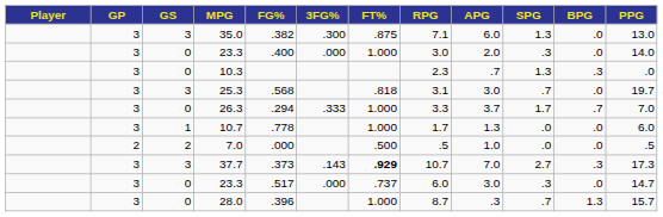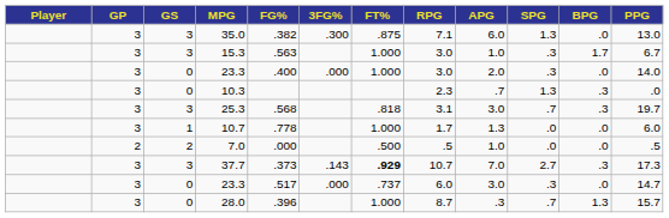 <table class="wikitable sortable" style="text-align:right; font-size: 90%">
 <tr>
 <th style="background:#2C3292;color:#EFE328;" width="10%">Player</th>
 <th style="background:#2C3292;color:#EFE328;" width="6%">GP</th>
 <th style="background:#2C3292;color:#EFE328;" width="6%">GS</th>
 <th style="background:#2C3292;color:#EFE328;" width="6%">MPG</th>
 <th style="background:#2C3292;color:#EFE328;" width="6%">FG%</th>
 <th style="background:#2C3292;color:#EFE328;" width="6%">3FG%</th>
 <th style="background:#2C3292;color:#EFE328;" width="6%">FT%</th>
 <th style="background:#2C3292;color:#EFE328;" width="6%">RPG</th>
 <th style="background:#2C3292;color:#EFE328;" width="6%">APG</th>
 <th style="background:#2C3292;color:#EFE328;" width="6%">SPG</th>
 <th style="background:#2C3292;color:#EFE328;" width="6%">BPG</th>
 <th style="background:#2C3292;color:#EFE328;" width="6%">PPG</th>
 </tr>
 <tr>
 <td style="text-align:left;"></td>
 <td>3</td>
 <td>3</td>
 <td>35.0</td>
 <td>.382</td>
 <td>.300</td>
 <td>.875</td>
 <td>7.1</td>
 <td>6.0</td>
 <td>1.3</td>
 <td>.0</td>
 <td>13.0</td>
+</tr>
+<tr>
+<td style="text-align:left;"></td>
+<td>3</td>
+<td>3</td>
+<td>15.3</td>
+<td>.563</td>
+<td></td>
+<td>1.000</td>
+<td>3.0</td>
+<td>1.0</td>
+<td>.3</td>
+<td>1.7</td>
+<td>6.7</td>
 </tr>
 <tr>
 <td style="text-align:left;"></td>
 <td>3</td>
 <td>0</td>
 <td>23.3</td>
 <td>.400</td>
 <td>.000</td>
 <td>1.000</td>
 <td>3.0</td>
 <td>2.0</td>
 <td>.3</td>
 <td>.0</td>
 <td>14.0</td>
 </tr>
 <tr>
 <td style="text-align:left;"></td>
 <td>3</td>
 <td>0</td>
 <td>10.3</td>
 <td></td>
 <td></td>
 <td></td>
 <td>2.3</td>
 <td>.7</td>
 <td>1.3</td>
 <td>.3</td>
 <td>.0</td>
 </tr>
 <tr>
 <td style="text-align:left;"></td>
 <td>3</td>
 <td>3</td>
 <td>25.3</td>
 <td>.568</td>
 <td></td>
 <td>.818</td>
 <td>3.1</td>
 <td>3.0</td>
 <td>.7</td>
-<td>.0</td>
+<td>.3</td>
 <td>19.7</td>
-</tr>
-<tr>
-<td style="text-align:left;"></td>
-<td>3</td>
-<td>0</td>
-<td>26.3</td>
-<td>.294</td>
-<td>.333</td>
-<td>1.000</td>
-<td>3.3</td>
-<td>3.7</td>
-<td>1.7</td>
-<td>.7</td>
-<td>7.0</td>
 </tr>
 <tr>
 <td style="text-align:left;"></td>
 <td>3</td>
 <td>1</td>
 <td>10.7</td>
 <td>.778</td>
 <td></td>
 <td>1.000</td>
 <td>1.7</td>
 <td>1.3</td>
 <td>.0</td>
 <td>.0</td>
 <td>6.0</td>
 </tr>
 <tr>
 <td style="text-align:left;"></td>
 <td>2</td>
 <td>2</td>
 <td>7.0</td>
 <td>.000</td>
 <td></td>
 <td>.500</td>
 <td>.5</td>
 <td>1.0</td>
 <td>.0</td>
 <td>.0</td>
 <td>.5</td>
 </tr>
 <tr>
 <td style="text-align:left;"></td>
 <td>3</td>
 <td>3</td>
 <td>37.7</td>
 <td>.373</td>
 <td>.143</td>
 <td><strong>.929</strong></td>
 <td>10.7</td>
 <td>7.0</td>
 <td>2.7</td>
 <td>.3</td>
 <td>17.3</td>
 </tr>
 <tr>
 <td style="text-align:left;"></td>
 <td>3</td>
 <td>0</td>
 <td>23.3</td>
 <td>.517</td>
 <td>.000</td>
 <td>.737</td>
 <td>6.0</td>
 <td>3.0</td>
 <td>.3</td>
 <td>.0</td>
 <td>14.7</td>
 </tr>
 <tr>
 <td style="text-align:left;"></td>
 <td>3</td>
 <td>0</td>
 <td>28.0</td>
 <td>.396</td>
 <td></td>
 <td>1.000</td>
 <td>8.7</td>
 <td>.3</td>
 <td>.7</td>
 <td>1.3</td>
 <td>15.7</td>
 </tr>
 </table>
